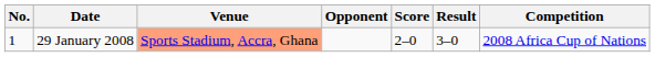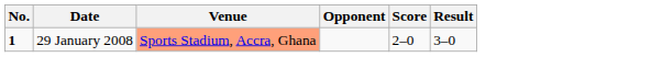 <table class="wikitable">
 <tr>
 <th>No.</th>
 <th>Date</th>
 <th>Venue</th>
 <th>Opponent</th>
 <th>Score</th>
 <th>Result</th>
-<th>Competition</th>
 </tr>
 <tr>
-<td>1</td>
+<td><strong>1</strong></td>
 <td>29 January 2008</td>
 <td style="background: lightsalmon;"><a href='#'>Sports Stadium</a>, <a href='#'>Accra</a>, Ghana</td>
 <td></td>
 <td>2–0</td>
 <td>3–0</td>
-<td><a href='#'>2008 Africa Cup of Nations</a></td>
 </tr>
 </table>
